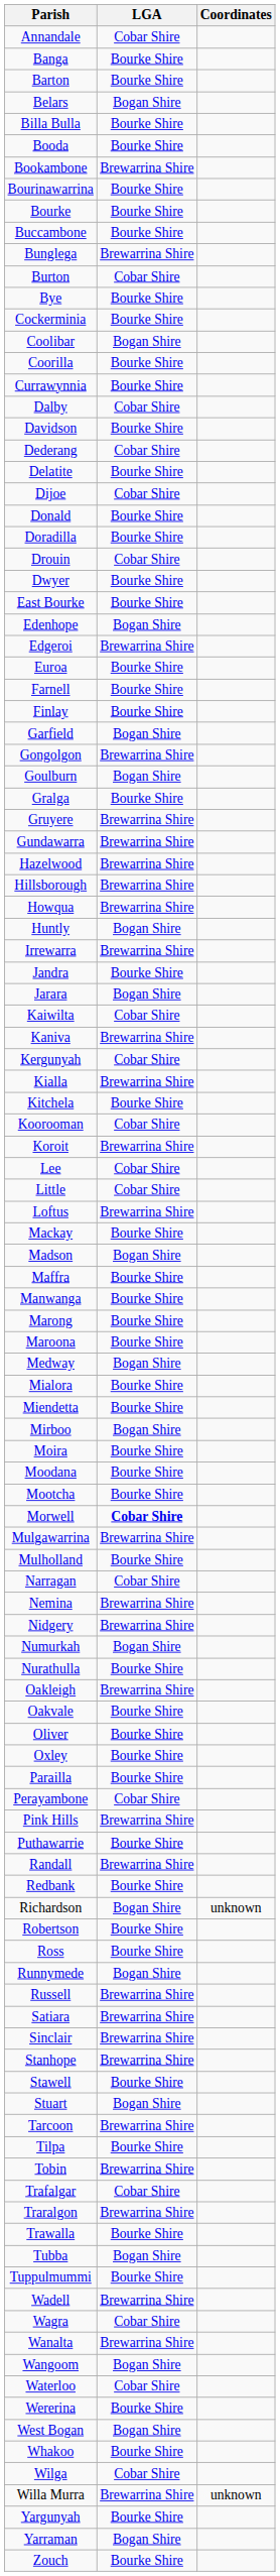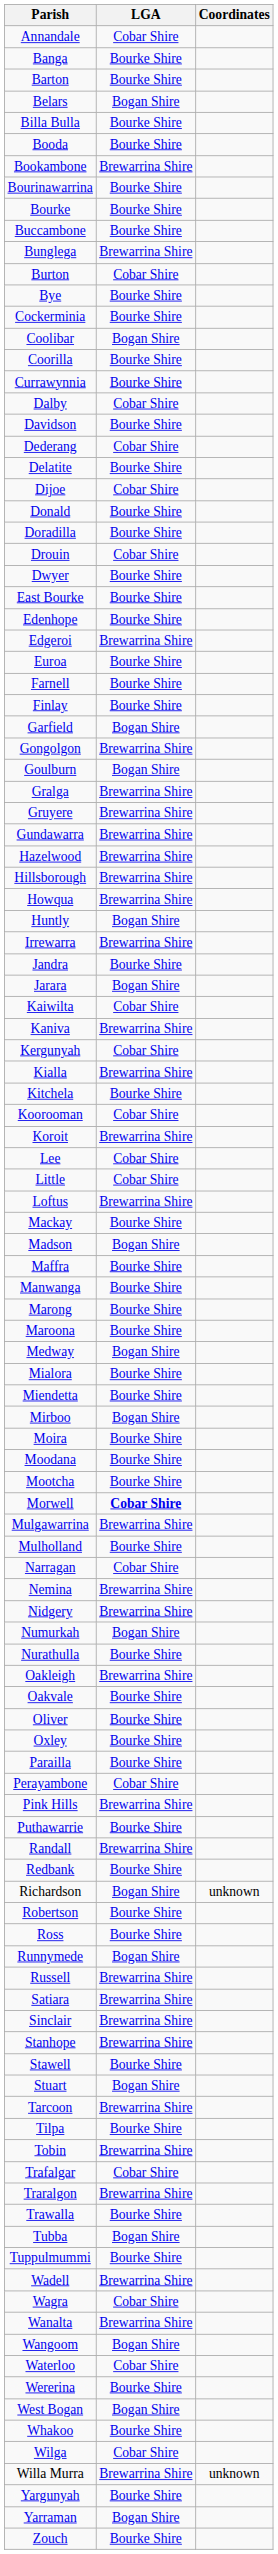 <table class="wikitable" style="text-align:center">
 <tr>
 <th>Parish</th>
 <th>LGA</th>
 <th>Coordinates</th>
 </tr>
 <tr>
 <td><a href='#'>Annandale</a></td>
 <td><a href='#'>Cobar Shire</a></td>
 <td></td>
 </tr>
 <tr>
 <td><a href='#'>Banga</a></td>
 <td><a href='#'>Bourke Shire</a></td>
 <td></td>
 </tr>
 <tr>
 <td><a href='#'>Barton</a></td>
 <td><a href='#'>Bourke Shire</a></td>
 <td></td>
 </tr>
 <tr>
 <td><a href='#'>Belars</a></td>
 <td><a href='#'>Bogan Shire</a></td>
 <td></td>
 </tr>
 <tr>
 <td><a href='#'>Billa Bulla</a></td>
 <td><a href='#'>Bourke Shire</a></td>
 <td></td>
 </tr>
 <tr>
 <td><a href='#'>Booda</a></td>
 <td><a href='#'>Bourke Shire</a></td>
 <td></td>
 </tr>
 <tr>
 <td><a href='#'>Bookambone</a></td>
 <td><a href='#'>Brewarrina Shire</a></td>
 <td></td>
 </tr>
 <tr>
 <td><a href='#'>Bourinawarrina</a></td>
 <td><a href='#'>Bourke Shire</a></td>
 <td></td>
 </tr>
 <tr>
 <td><a href='#'>Bourke</a></td>
 <td><a href='#'>Bourke Shire</a></td>
 <td></td>
 </tr>
 <tr>
 <td><a href='#'>Buccambone</a></td>
 <td><a href='#'>Bourke Shire</a></td>
 <td></td>
 </tr>
 <tr>
 <td><a href='#'>Bunglega</a></td>
 <td><a href='#'>Brewarrina Shire</a></td>
 <td></td>
 </tr>
 <tr>
 <td><a href='#'>Burton</a></td>
 <td><a href='#'>Cobar Shire</a></td>
 <td></td>
 </tr>
 <tr>
 <td><a href='#'>Bye</a></td>
 <td><a href='#'>Bourke Shire</a></td>
 <td></td>
 </tr>
 <tr>
 <td><a href='#'>Cockerminia</a></td>
 <td><a href='#'>Bourke Shire</a></td>
 <td></td>
 </tr>
 <tr>
 <td><a href='#'>Coolibar</a></td>
 <td><a href='#'>Bogan Shire</a></td>
 <td></td>
 </tr>
 <tr>
 <td><a href='#'>Coorilla</a></td>
 <td><a href='#'>Bourke Shire</a></td>
 <td></td>
 </tr>
 <tr>
 <td><a href='#'>Currawynnia</a></td>
 <td><a href='#'>Bourke Shire</a></td>
 <td></td>
 </tr>
 <tr>
 <td><a href='#'>Dalby</a></td>
 <td><a href='#'>Cobar Shire</a></td>
 <td></td>
 </tr>
 <tr>
 <td><a href='#'>Davidson</a></td>
 <td><a href='#'>Bourke Shire</a></td>
 <td></td>
 </tr>
 <tr>
 <td><a href='#'>Dederang</a></td>
 <td><a href='#'>Cobar Shire</a></td>
 <td></td>
 </tr>
 <tr>
 <td><a href='#'>Delatite</a></td>
 <td><a href='#'>Bourke Shire</a></td>
 <td></td>
 </tr>
 <tr>
 <td><a href='#'>Dijoe</a></td>
 <td><a href='#'>Cobar Shire</a></td>
 <td></td>
 </tr>
 <tr>
 <td><a href='#'>Donald</a></td>
 <td><a href='#'>Bourke Shire</a></td>
 <td></td>
 </tr>
 <tr>
 <td><a href='#'>Doradilla</a></td>
 <td><a href='#'>Bourke Shire</a></td>
 <td></td>
 </tr>
 <tr>
 <td><a href='#'>Drouin</a></td>
 <td><a href='#'>Cobar Shire</a></td>
 <td></td>
 </tr>
 <tr>
 <td><a href='#'>Dwyer</a></td>
 <td><a href='#'>Bourke Shire</a></td>
 <td></td>
 </tr>
 <tr>
 <td><a href='#'>East Bourke</a></td>
 <td><a href='#'>Bourke Shire</a></td>
 <td></td>
 </tr>
 <tr>
 <td><a href='#'>Edenhope</a></td>
-<td><a href='#'>Bogan Shire</a></td>
+<td><a href='#'>Bourke Shire</a></td>
 <td></td>
 </tr>
 <tr>
 <td><a href='#'>Edgeroi</a></td>
 <td><a href='#'>Brewarrina Shire</a></td>
 <td></td>
 </tr>
 <tr>
 <td><a href='#'>Euroa</a></td>
 <td><a href='#'>Bourke Shire</a></td>
 <td></td>
 </tr>
 <tr>
 <td><a href='#'>Farnell</a></td>
 <td><a href='#'>Bourke Shire</a></td>
 <td></td>
 </tr>
 <tr>
 <td><a href='#'>Finlay</a></td>
 <td><a href='#'>Bourke Shire</a></td>
 <td></td>
 </tr>
 <tr>
 <td><a href='#'>Garfield</a></td>
 <td><a href='#'>Bogan Shire</a></td>
 <td></td>
 </tr>
 <tr>
 <td><a href='#'>Gongolgon</a></td>
 <td><a href='#'>Brewarrina Shire</a></td>
 <td></td>
 </tr>
 <tr>
 <td><a href='#'>Goulburn</a></td>
 <td><a href='#'>Bogan Shire</a></td>
 <td></td>
 </tr>
 <tr>
 <td><a href='#'>Gralga</a></td>
-<td><a href='#'>Bourke Shire</a></td>
+<td><a href='#'>Brewarrina Shire</a></td>
 <td></td>
 </tr>
 <tr>
 <td><a href='#'>Gruyere</a></td>
 <td><a href='#'>Brewarrina Shire</a></td>
 <td></td>
 </tr>
 <tr>
 <td><a href='#'>Gundawarra</a></td>
 <td><a href='#'>Brewarrina Shire</a></td>
 <td></td>
 </tr>
 <tr>
 <td><a href='#'>Hazelwood</a></td>
 <td><a href='#'>Brewarrina Shire</a></td>
 <td></td>
 </tr>
 <tr>
 <td><a href='#'>Hillsborough</a></td>
 <td><a href='#'>Brewarrina Shire</a></td>
 <td></td>
 </tr>
 <tr>
 <td><a href='#'>Howqua</a></td>
 <td><a href='#'>Brewarrina Shire</a></td>
 <td></td>
 </tr>
 <tr>
 <td><a href='#'>Huntly</a></td>
 <td><a href='#'>Bogan Shire</a></td>
 <td></td>
 </tr>
 <tr>
 <td><a href='#'>Irrewarra</a></td>
 <td><a href='#'>Brewarrina Shire</a></td>
 <td></td>
 </tr>
 <tr>
 <td><a href='#'>Jandra</a></td>
 <td><a href='#'>Bourke Shire</a></td>
 <td></td>
 </tr>
 <tr>
 <td><a href='#'>Jarara</a></td>
 <td><a href='#'>Bogan Shire</a></td>
 <td></td>
 </tr>
 <tr>
 <td><a href='#'>Kaiwilta</a></td>
 <td><a href='#'>Cobar Shire</a></td>
 <td></td>
 </tr>
 <tr>
 <td><a href='#'>Kaniva</a></td>
 <td><a href='#'>Brewarrina Shire</a></td>
 <td></td>
 </tr>
 <tr>
 <td><a href='#'>Kergunyah</a></td>
 <td><a href='#'>Cobar Shire</a></td>
 <td></td>
 </tr>
 <tr>
 <td><a href='#'>Kialla</a></td>
 <td><a href='#'>Brewarrina Shire</a></td>
 <td></td>
 </tr>
 <tr>
 <td><a href='#'>Kitchela</a></td>
 <td><a href='#'>Bourke Shire</a></td>
 <td></td>
 </tr>
 <tr>
 <td><a href='#'>Koorooman</a></td>
 <td><a href='#'>Cobar Shire</a></td>
 <td></td>
 </tr>
 <tr>
 <td><a href='#'>Koroit</a></td>
 <td><a href='#'>Brewarrina Shire</a></td>
 <td></td>
 </tr>
 <tr>
 <td><a href='#'>Lee</a></td>
 <td><a href='#'>Cobar Shire</a></td>
 <td></td>
 </tr>
 <tr>
 <td><a href='#'>Little</a></td>
 <td><a href='#'>Cobar Shire</a></td>
 <td></td>
 </tr>
 <tr>
 <td><a href='#'>Loftus</a></td>
 <td><a href='#'>Brewarrina Shire</a></td>
 <td></td>
 </tr>
 <tr>
 <td><a href='#'>Mackay</a></td>
 <td><a href='#'>Bourke Shire</a></td>
 <td></td>
 </tr>
 <tr>
 <td><a href='#'>Madson</a></td>
 <td><a href='#'>Bogan Shire</a></td>
 <td></td>
 </tr>
 <tr>
 <td><a href='#'>Maffra</a></td>
 <td><a href='#'>Bourke Shire</a></td>
 <td></td>
 </tr>
 <tr>
 <td><a href='#'>Manwanga</a></td>
 <td><a href='#'>Bourke Shire</a></td>
 <td></td>
 </tr>
 <tr>
 <td><a href='#'>Marong</a></td>
 <td><a href='#'>Bourke Shire</a></td>
 <td></td>
 </tr>
 <tr>
 <td><a href='#'>Maroona</a></td>
 <td><a href='#'>Bourke Shire</a></td>
 <td></td>
 </tr>
 <tr>
 <td><a href='#'>Medway</a></td>
 <td><a href='#'>Bogan Shire</a></td>
 <td></td>
 </tr>
 <tr>
 <td><a href='#'>Mialora</a></td>
 <td><a href='#'>Bourke Shire</a></td>
 <td></td>
 </tr>
 <tr>
 <td><a href='#'>Miendetta</a></td>
 <td><a href='#'>Bourke Shire</a></td>
 <td></td>
 </tr>
 <tr>
 <td><a href='#'>Mirboo</a></td>
 <td><a href='#'>Bogan Shire</a></td>
 <td></td>
 </tr>
 <tr>
 <td><a href='#'>Moira</a></td>
 <td><a href='#'>Bourke Shire</a></td>
 <td></td>
 </tr>
 <tr>
 <td><a href='#'>Moodana</a></td>
 <td><a href='#'>Bourke Shire</a></td>
 <td></td>
 </tr>
 <tr>
 <td><a href='#'>Mootcha</a></td>
 <td><a href='#'>Bourke Shire</a></td>
 <td></td>
 </tr>
 <tr>
 <td><a href='#'>Morwell</a></td>
 <td><strong><a href='#'>Cobar Shire</a></strong></td>
 <td></td>
 </tr>
 <tr>
 <td><a href='#'>Mulgawarrina</a></td>
 <td><a href='#'>Brewarrina Shire</a></td>
 <td></td>
 </tr>
 <tr>
 <td><a href='#'>Mulholland</a></td>
 <td><a href='#'>Bourke Shire</a></td>
 <td></td>
 </tr>
 <tr>
 <td><a href='#'>Narragan</a></td>
 <td><a href='#'>Cobar Shire</a></td>
 <td></td>
 </tr>
 <tr>
 <td><a href='#'>Nemina</a></td>
 <td><a href='#'>Brewarrina Shire</a></td>
 <td></td>
 </tr>
 <tr>
 <td><a href='#'>Nidgery</a></td>
 <td><a href='#'>Brewarrina Shire</a></td>
 <td></td>
 </tr>
 <tr>
 <td><a href='#'>Numurkah</a></td>
 <td><a href='#'>Bogan Shire</a></td>
 <td></td>
 </tr>
 <tr>
 <td><a href='#'>Nurathulla</a></td>
 <td><a href='#'>Bourke Shire</a></td>
 <td></td>
 </tr>
 <tr>
 <td><a href='#'>Oakleigh</a></td>
 <td><a href='#'>Brewarrina Shire</a></td>
 <td></td>
 </tr>
 <tr>
 <td><a href='#'>Oakvale</a></td>
 <td><a href='#'>Bourke Shire</a></td>
 <td></td>
 </tr>
 <tr>
 <td><a href='#'>Oliver</a></td>
 <td><a href='#'>Bourke Shire</a></td>
 <td></td>
 </tr>
 <tr>
 <td><a href='#'>Oxley</a></td>
 <td><a href='#'>Bourke Shire</a></td>
 <td></td>
 </tr>
 <tr>
 <td><a href='#'>Parailla</a></td>
 <td><a href='#'>Bourke Shire</a></td>
 <td></td>
 </tr>
 <tr>
 <td><a href='#'>Perayambone</a></td>
 <td><a href='#'>Cobar Shire</a></td>
 <td></td>
 </tr>
 <tr>
 <td><a href='#'>Pink Hills</a></td>
 <td><a href='#'>Brewarrina Shire</a></td>
 <td></td>
 </tr>
 <tr>
 <td><a href='#'>Puthawarrie</a></td>
 <td><a href='#'>Bourke Shire</a></td>
 <td></td>
 </tr>
 <tr>
 <td><a href='#'>Randall</a></td>
 <td><a href='#'>Brewarrina Shire</a></td>
 <td></td>
 </tr>
 <tr>
 <td><a href='#'>Redbank</a></td>
 <td><a href='#'>Bourke Shire</a></td>
 <td></td>
 </tr>
 <tr>
 <td>Richardson</td>
 <td><a href='#'>Bogan Shire</a></td>
 <td>unknown</td>
 </tr>
 <tr>
 <td><a href='#'>Robertson</a></td>
 <td><a href='#'>Bourke Shire</a></td>
 <td></td>
 </tr>
 <tr>
 <td><a href='#'>Ross</a></td>
 <td><a href='#'>Bourke Shire</a></td>
 <td></td>
 </tr>
 <tr>
 <td><a href='#'>Runnymede</a></td>
 <td><a href='#'>Bogan Shire</a></td>
 <td></td>
 </tr>
 <tr>
 <td><a href='#'>Russell</a></td>
 <td><a href='#'>Brewarrina Shire</a></td>
 <td></td>
 </tr>
 <tr>
 <td><a href='#'>Satiara</a></td>
 <td><a href='#'>Brewarrina Shire</a></td>
 <td></td>
 </tr>
 <tr>
 <td><a href='#'>Sinclair</a></td>
 <td><a href='#'>Brewarrina Shire</a></td>
 <td></td>
 </tr>
 <tr>
 <td><a href='#'>Stanhope</a></td>
 <td><a href='#'>Brewarrina Shire</a></td>
 <td></td>
 </tr>
 <tr>
 <td><a href='#'>Stawell</a></td>
 <td><a href='#'>Bourke Shire</a></td>
 <td></td>
 </tr>
 <tr>
 <td><a href='#'>Stuart</a></td>
 <td><a href='#'>Bogan Shire</a></td>
 <td></td>
 </tr>
 <tr>
 <td><a href='#'>Tarcoon</a></td>
 <td><a href='#'>Brewarrina Shire</a></td>
 <td></td>
 </tr>
 <tr>
 <td><a href='#'>Tilpa</a></td>
 <td><a href='#'>Bourke Shire</a></td>
 <td></td>
 </tr>
 <tr>
 <td><a href='#'>Tobin</a></td>
 <td><a href='#'>Brewarrina Shire</a></td>
 <td></td>
 </tr>
 <tr>
 <td><a href='#'>Trafalgar</a></td>
 <td><a href='#'>Cobar Shire</a></td>
 <td></td>
 </tr>
 <tr>
 <td><a href='#'>Traralgon</a></td>
 <td><a href='#'>Brewarrina Shire</a></td>
 <td></td>
 </tr>
 <tr>
 <td><a href='#'>Trawalla</a></td>
 <td><a href='#'>Bourke Shire</a></td>
 <td></td>
 </tr>
 <tr>
 <td><a href='#'>Tubba</a></td>
 <td><a href='#'>Bogan Shire</a></td>
 <td></td>
 </tr>
 <tr>
 <td><a href='#'>Tuppulmummi</a></td>
 <td><a href='#'>Bourke Shire</a></td>
 <td></td>
 </tr>
 <tr>
 <td><a href='#'>Wadell</a></td>
 <td><a href='#'>Brewarrina Shire</a></td>
 <td></td>
 </tr>
 <tr>
 <td><a href='#'>Wagra</a></td>
 <td><a href='#'>Cobar Shire</a></td>
 <td></td>
 </tr>
 <tr>
 <td><a href='#'>Wanalta</a></td>
 <td><a href='#'>Brewarrina Shire</a></td>
 <td></td>
 </tr>
 <tr>
 <td><a href='#'>Wangoom</a></td>
 <td><a href='#'>Bogan Shire</a></td>
 <td></td>
 </tr>
 <tr>
 <td><a href='#'>Waterloo</a></td>
 <td><a href='#'>Cobar Shire</a></td>
 <td></td>
 </tr>
 <tr>
 <td><a href='#'>Wererina</a></td>
 <td><a href='#'>Bourke Shire</a></td>
 <td></td>
 </tr>
 <tr>
 <td><a href='#'>West Bogan</a></td>
 <td><a href='#'>Bogan Shire</a></td>
 <td></td>
 </tr>
 <tr>
 <td><a href='#'>Whakoo</a></td>
 <td><a href='#'>Bourke Shire</a></td>
 <td></td>
 </tr>
 <tr>
 <td><a href='#'>Wilga</a></td>
 <td><a href='#'>Cobar Shire</a></td>
 <td></td>
 </tr>
 <tr>
 <td>Willa Murra</td>
 <td><a href='#'>Brewarrina Shire</a></td>
 <td>unknown</td>
 </tr>
 <tr>
 <td><a href='#'>Yargunyah</a></td>
 <td><a href='#'>Bourke Shire</a></td>
 <td></td>
 </tr>
 <tr>
 <td><a href='#'>Yarraman</a></td>
 <td><a href='#'>Bogan Shire</a></td>
 <td></td>
 </tr>
 <tr>
 <td><a href='#'>Zouch</a></td>
 <td><a href='#'>Bourke Shire</a></td>
 <td></td>
 </tr>
 </table>
